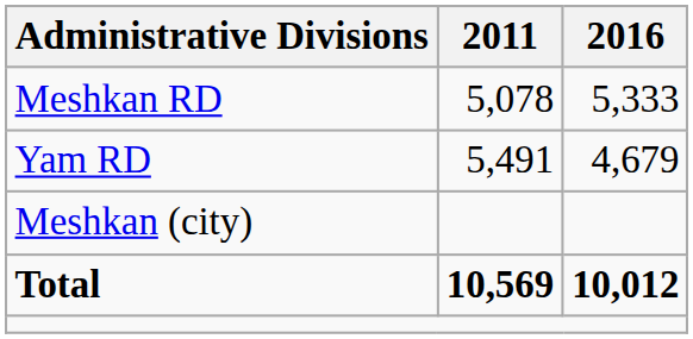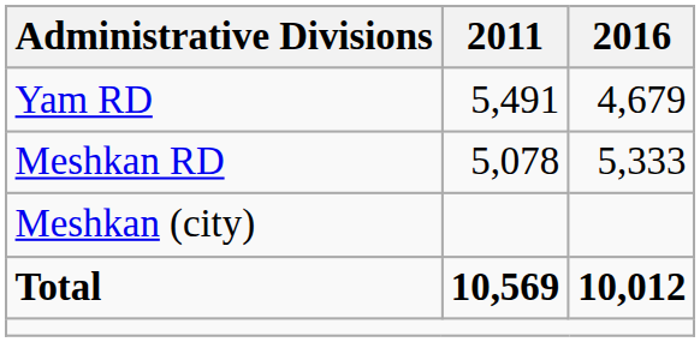 <table class="wikitable">
 <tr>
 <th>Administrative Divisions</th>
 <th>2011</th>
 <th>2016</th>
 </tr>
 <tr>
+<td><a href='#'>Yam RD</a></td>
+<td style="text-align: right;">5,491</td>
+<td style="text-align: right;">4,679</td>
+</tr>
+<tr>
 <td><a href='#'>Meshkan RD</a></td>
 <td style="text-align: right;">5,078</td>
 <td style="text-align: right;">5,333</td>
-</tr>
-<tr>
-<td><a href='#'>Yam RD</a></td>
-<td style="text-align: right;">5,491</td>
-<td style="text-align: right;">4,679</td>
 </tr>
 <tr>
 <td><a href='#'>Meshkan</a> (city)</td>
 <td style="text-align: right;"></td>
 <td style="text-align: right;"></td>
 </tr>
 <tr>
 <td><strong>Total</strong></td>
 <td style="text-align: right;"><strong>10,569</strong></td>
 <td style="text-align: right;"><strong>10,012</strong></td>
 </tr>
 <tr>
 <td colspan=3></td>
 </tr>
 </table>
